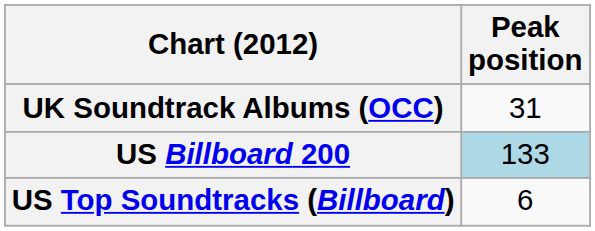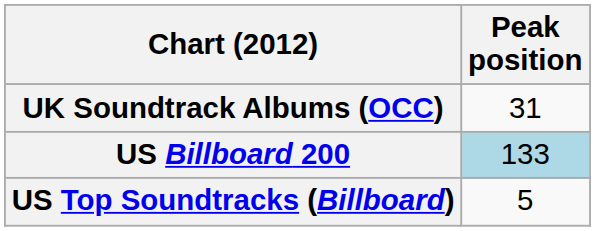 <table class="wikitable sortable plainrowheaders" style="text-align:center">
 <tr>
 <th scope="col">Chart (2012)</th>
 <th scope="col">Peak<br>position</th>
 </tr>
 <tr>
 <th scope="row">UK Soundtrack Albums (<a href='#'>OCC</a>)</th>
 <td>31</td>
 </tr>
 <tr>
 <th scope="row">US <a href='#'><em>Billboard</em> 200</a></th>
 <td style="background: lightblue;">133</td>
 </tr>
 <tr>
 <th scope="row">US <a href='#'>Top Soundtracks</a> (<em><a href='#'>Billboard</a></em>)</th>
-<td>6</td>
+<td>5</td>
 </tr>
 </table>
